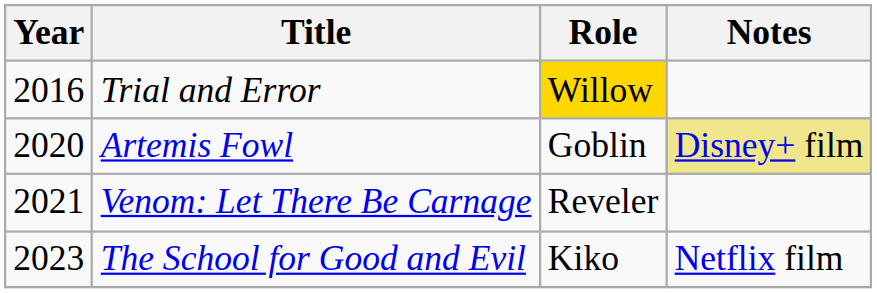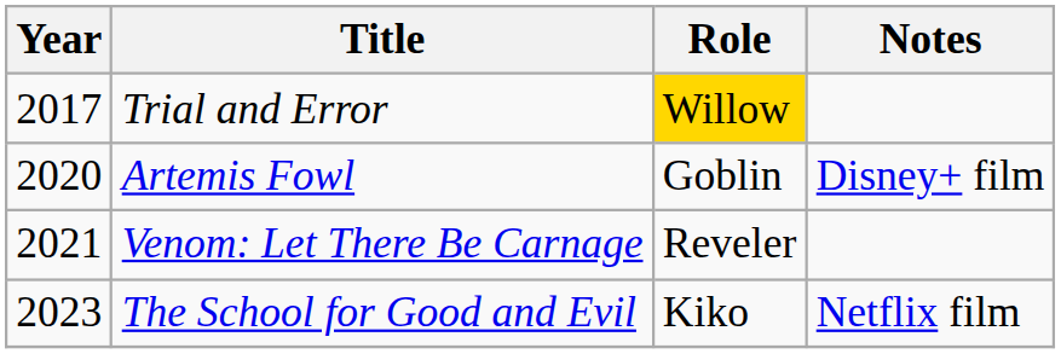 <table class="wikitable sortable">
 <tr>
 <th>Year</th>
 <th>Title</th>
 <th>Role</th>
 <th class="unsortable">Notes</th>
 </tr>
 <tr>
-<td>2016</td>
+<td>2017</td>
 <td><em>Trial and Error</em></td>
 <td style="background: gold;">Willow</td>
 <td></td>
 </tr>
 <tr>
 <td>2020</td>
 <td><em><a href='#'>Artemis Fowl</a></em></td>
 <td>Goblin</td>
-<td style="background: khaki;"><a href='#'>Disney+</a> film</td>
+<td><a href='#'>Disney+</a> film</td>
 </tr>
 <tr>
 <td>2021</td>
 <td><em><a href='#'>Venom: Let There Be Carnage</a></em></td>
 <td>Reveler</td>
 <td></td>
 </tr>
 <tr>
 <td>2023</td>
 <td><em><a href='#'>The School for Good and Evil</a></em></td>
 <td>Kiko</td>
 <td><a href='#'>Netflix</a> film</td>
 </tr>
 <tr>
 </tr>
 </table>
